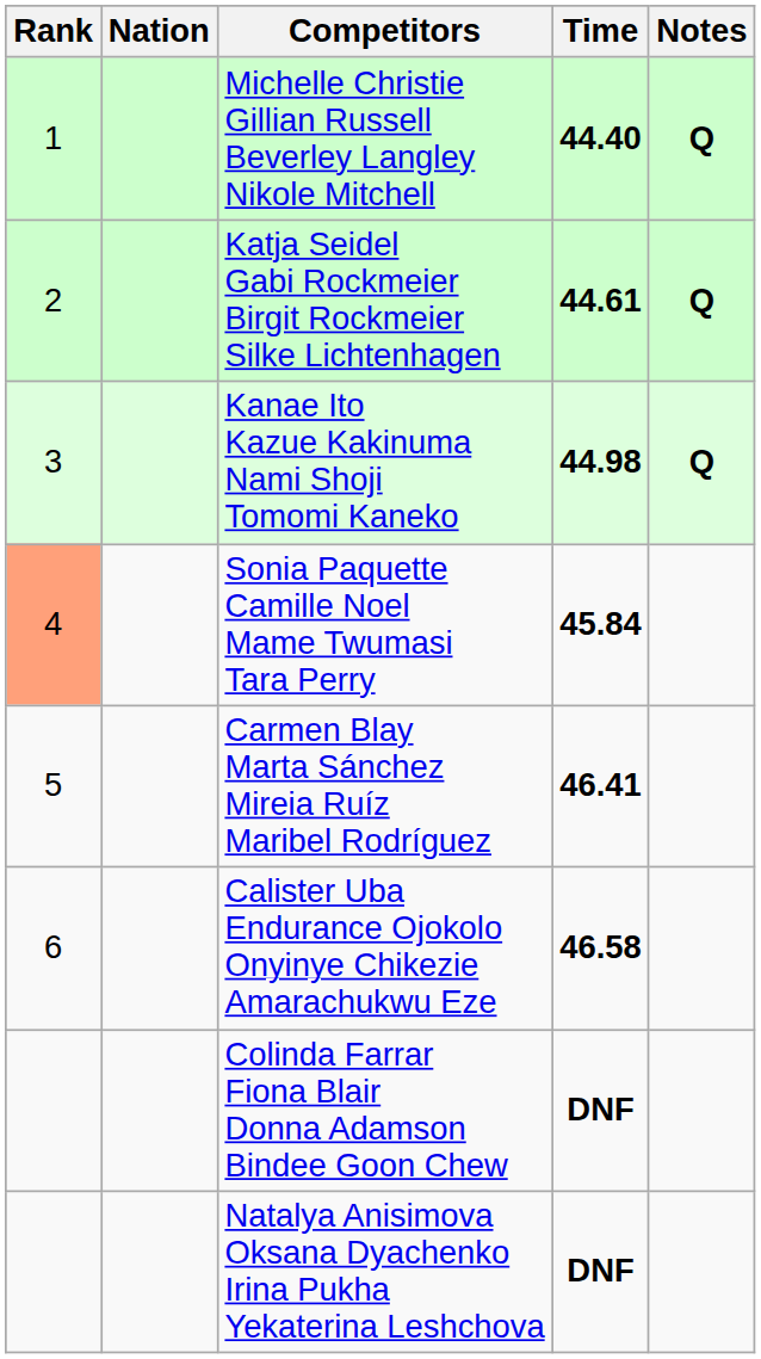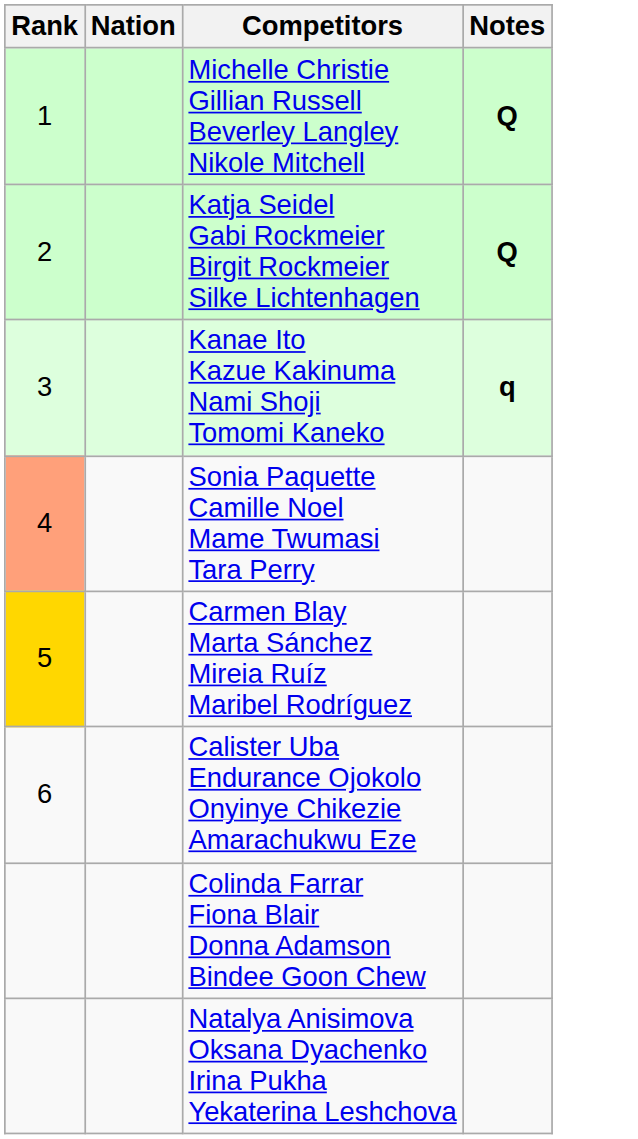 <table class="wikitable sortable" style="text-align:center">
 <tr>
 <th>Rank</th>
 <th>Nation</th>
 <th>Competitors</th>
-<th>Time</th>
 <th>Notes</th>
 </tr>
 <tr bgcolor=ccffcc>
 <td>1</td>
 <td align=left></td>
 <td align=left><a href='#'>Michelle Christie</a><br><a href='#'>Gillian Russell</a><br><a href='#'>Beverley Langley</a><br><a href='#'>Nikole Mitchell</a></td>
-<td><strong>44.40</strong></td>
 <td><strong>Q</strong></td>
 </tr>
 <tr bgcolor=ccffcc>
 <td>2</td>
 <td align=left></td>
 <td align=left><a href='#'>Katja Seidel</a><br><a href='#'>Gabi Rockmeier</a><br><a href='#'>Birgit Rockmeier</a><br><a href='#'>Silke Lichtenhagen</a></td>
-<td><strong>44.61</strong></td>
 <td><strong>Q</strong></td>
 </tr>
 <tr bgcolor=ddffdd>
 <td>3</td>
 <td align=left></td>
 <td align=left><a href='#'>Kanae Ito</a><br><a href='#'>Kazue Kakinuma</a><br><a href='#'>Nami Shoji</a><br><a href='#'>Tomomi Kaneko</a></td>
-<td><strong>44.98</strong></td>
-<td><strong>Q</strong></td>
+<td><strong>q</strong></td>
 </tr>
 <tr>
 <td style="background: lightsalmon;">4</td>
 <td align=left></td>
 <td align=left><a href='#'>Sonia Paquette</a><br><a href='#'>Camille Noel</a><br><a href='#'>Mame Twumasi</a><br><a href='#'>Tara Perry</a></td>
-<td><strong>45.84</strong></td>
 <td></td>
 </tr>
 <tr>
-<td>5</td>
+<td style="background: gold;">5</td>
 <td align=left></td>
 <td align=left><a href='#'>Carmen Blay</a><br><a href='#'>Marta Sánchez</a><br><a href='#'>Mireia Ruíz</a><br><a href='#'>Maribel Rodríguez</a></td>
-<td><strong>46.41</strong></td>
 <td></td>
 </tr>
 <tr>
 <td>6</td>
 <td align=left></td>
 <td align=left><a href='#'>Calister Uba</a><br><a href='#'>Endurance Ojokolo</a><br><a href='#'>Onyinye Chikezie</a><br><a href='#'>Amarachukwu Eze</a></td>
-<td><strong>46.58</strong></td>
 <td></td>
 </tr>
 <tr>
 <td></td>
 <td align=left></td>
 <td align=left><a href='#'>Colinda Farrar</a><br><a href='#'>Fiona Blair</a><br><a href='#'>Donna Adamson</a><br><a href='#'>Bindee Goon Chew</a></td>
-<td><strong>DNF</strong></td>
 <td></td>
 </tr>
 <tr>
 <td></td>
 <td align=left></td>
 <td align=left><a href='#'>Natalya Anisimova</a><br><a href='#'>Oksana Dyachenko</a><br><a href='#'>Irina Pukha</a><br><a href='#'>Yekaterina Leshchova</a></td>
-<td><strong>DNF</strong></td>
 <td></td>
 </tr>
 </table>
